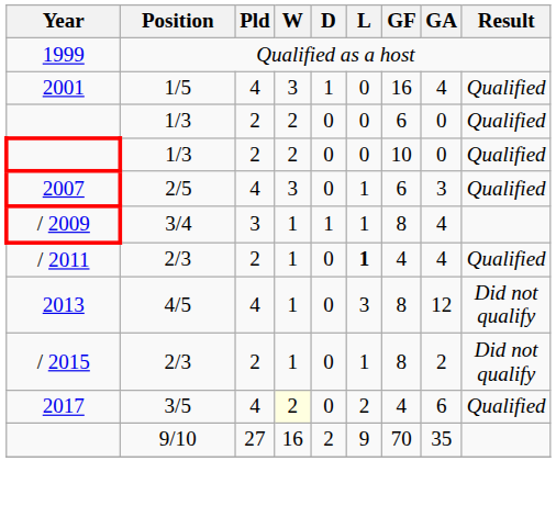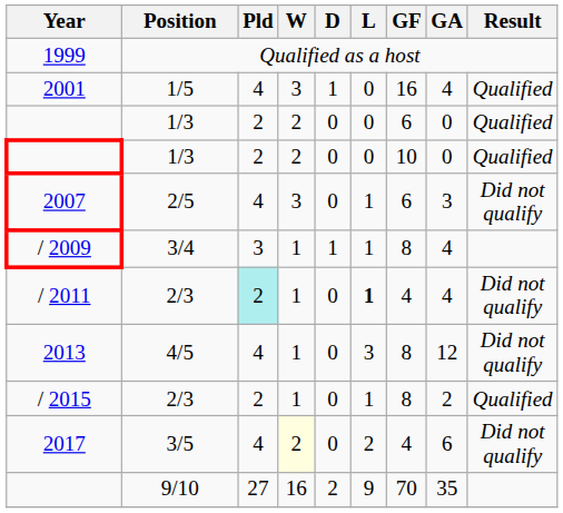 <table class="wikitable" style="text-align: center">
 <tr>
 <th width=80>Year</th>
 <th width=80>Position</th>
 <th width=20>Pld</th>
 <th width=20>W</th>
 <th width=20>D</th>
 <th width=20>L</th>
 <th width=20>GF</th>
 <th width=20>GA</th>
 <th width=20>Result</th>
 </tr>
 <tr>
 <td><a href='#'>1999</a></td>
 <td colspan="8"><em>Qualified as a host</em></td>
 </tr>
 <tr>
 <td> <a href='#'>2001</a></td>
 <td>1/5</td>
 <td>4</td>
 <td>3</td>
 <td>1</td>
 <td>0</td>
 <td>16</td>
 <td>4</td>
 <td><em>Qualified</em></td>
 </tr>
 <tr>
 <td></td>
 <td>1/3</td>
 <td>2</td>
 <td>2</td>
 <td>0</td>
 <td>0</td>
 <td>6</td>
 <td>0</td>
 <td><em>Qualified</em></td>
 </tr>
 <tr>
 <td style="border: 3px solid red"></td>
 <td>1/3</td>
 <td>2</td>
 <td>2</td>
 <td>0</td>
 <td>0</td>
 <td>10</td>
 <td>0</td>
 <td><em>Qualified</em></td>
 </tr>
 <tr>
 <td style="border: 3px solid red"> <a href='#'>2007</a></td>
 <td>2/5</td>
 <td>4</td>
 <td>3</td>
 <td>0</td>
 <td>1</td>
 <td>6</td>
 <td>3</td>
-<td><em>Qualified</em></td>
+<td><em>Did not qualify</em></td>
 </tr>
 <tr>
 <td style="border: 3px solid red">/ <a href='#'>2009</a></td>
 <td>3/4</td>
 <td>3</td>
 <td>1</td>
 <td>1</td>
 <td>1</td>
 <td>8</td>
 <td>4</td>
 <td></td>
 </tr>
 <tr>
 <td>/ <a href='#'>2011</a></td>
 <td>2/3</td>
-<td>2</td>
+<td style="background: paleturquoise;">2</td>
 <td>1</td>
 <td>0</td>
 <td><strong>1</strong></td>
 <td>4</td>
 <td>4</td>
-<td><em>Qualified</em></td>
+<td><em>Did not qualify</em></td>
 </tr>
 <tr>
 <td> <a href='#'>2013</a></td>
 <td>4/5</td>
 <td>4</td>
 <td>1</td>
 <td>0</td>
 <td>3</td>
 <td>8</td>
 <td>12</td>
 <td><em>Did not qualify</em></td>
 </tr>
 <tr>
 <td>/ <a href='#'>2015</a></td>
 <td>2/3</td>
 <td>2</td>
 <td>1</td>
 <td>0</td>
 <td>1</td>
 <td>8</td>
 <td>2</td>
-<td><em>Did not qualify</em></td>
+<td><em>Qualified</em></td>
 </tr>
 <tr>
 <td> <a href='#'>2017</a></td>
 <td>3/5</td>
 <td>4</td>
 <td style="background: lightyellow;">2</td>
 <td>0</td>
 <td>2</td>
 <td>4</td>
 <td>6</td>
-<td><em>Qualified</em></td>
+<td><em>Did not qualify</em></td>
 </tr>
 <tr>
 <td></td>
 <td>9/10</td>
 <td>27</td>
 <td>16</td>
 <td>2</td>
 <td>9</td>
 <td>70</td>
 <td>35</td>
 <td></td>
 </tr>
 <tr>
 </tr>
 </table>
